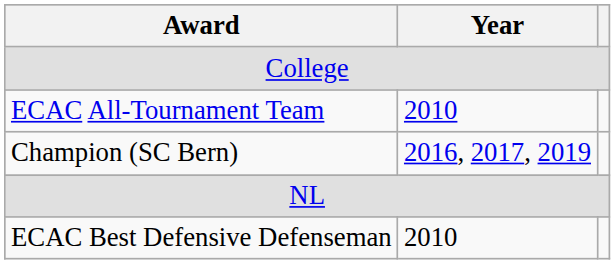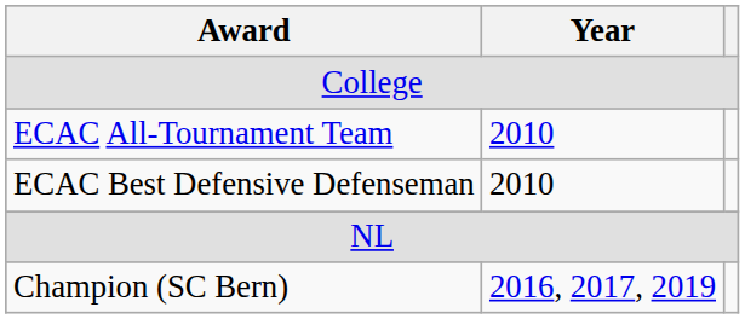 <table class="wikitable">
 <tr>
 <th>Award</th>
 <th>Year</th>
 <th></th>
 </tr>
 <tr ALIGN="center" bgcolor="#e0e0e0">
 <td colspan="3"><a href='#'>College</a></td>
 </tr>
 <tr>
 <td><a href='#'>ECAC</a> <a href='#'>All-Tournament Team</a></td>
 <td><a href='#'>2010</a></td>
 <td></td>
 </tr>
 <tr>
-<td>Champion (SC Bern)</td>
-<td><a href='#'>2016</a>, <a href='#'>2017</a>, <a href='#'>2019</a></td>
+<td>ECAC Best Defensive Defenseman</td>
+<td>2010</td>
 <td></td>
 </tr>
 <tr ALIGN="center" bgcolor="#e0e0e0">
 <td colspan="3"><a href='#'>NL</a></td>
 </tr>
 <tr>
-<td>ECAC Best Defensive Defenseman</td>
-<td>2010</td>
+<td>Champion (SC Bern)</td>
+<td><a href='#'>2016</a>, <a href='#'>2017</a>, <a href='#'>2019</a></td>
 <td></td>
 </tr>
 </table>
